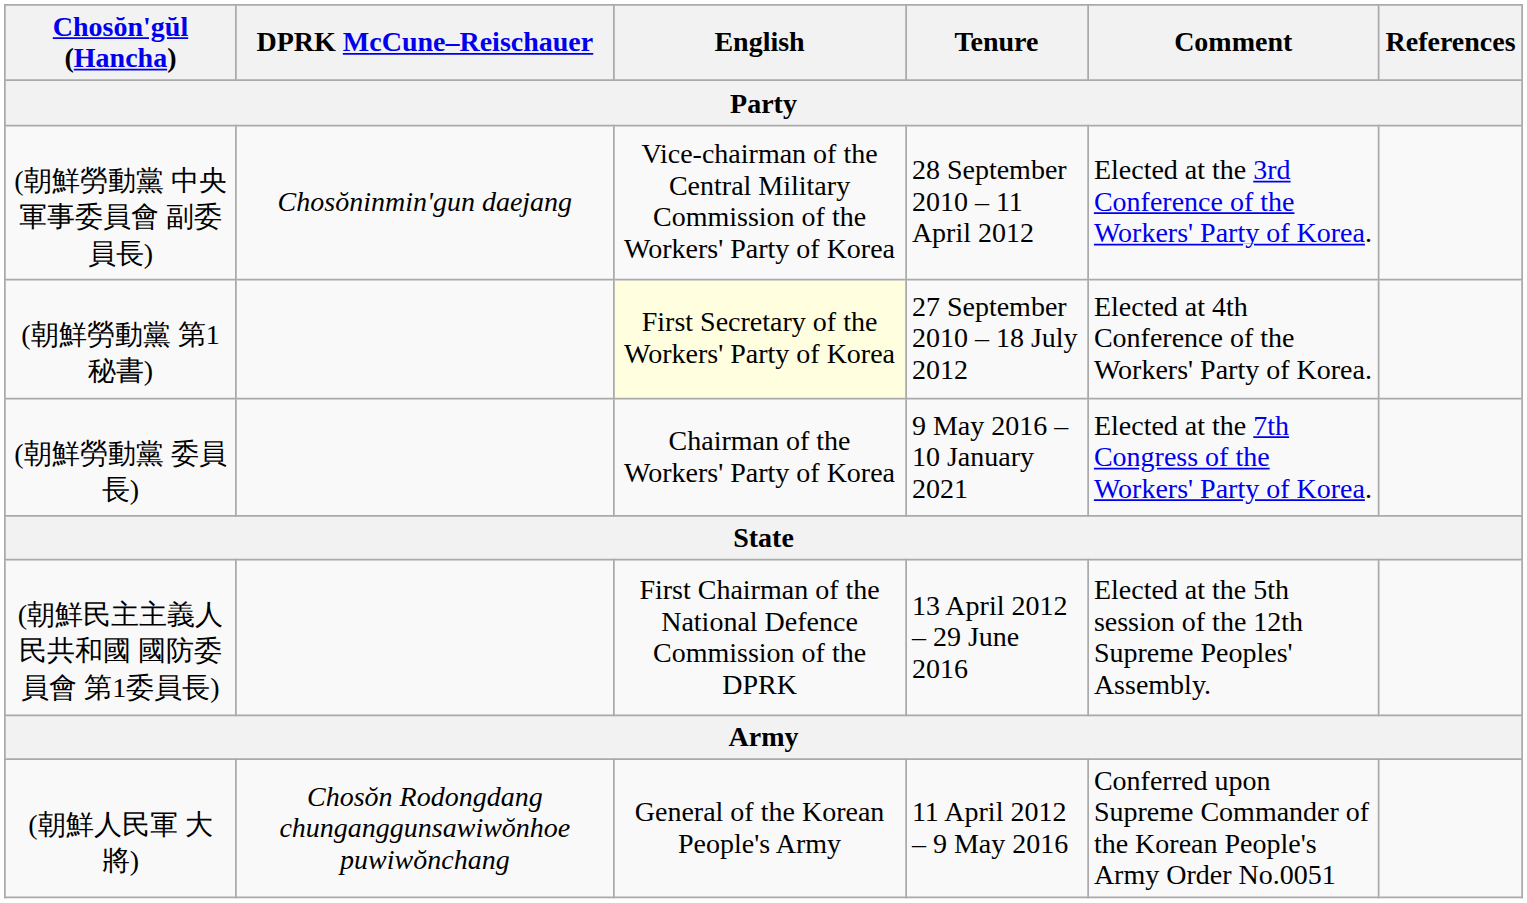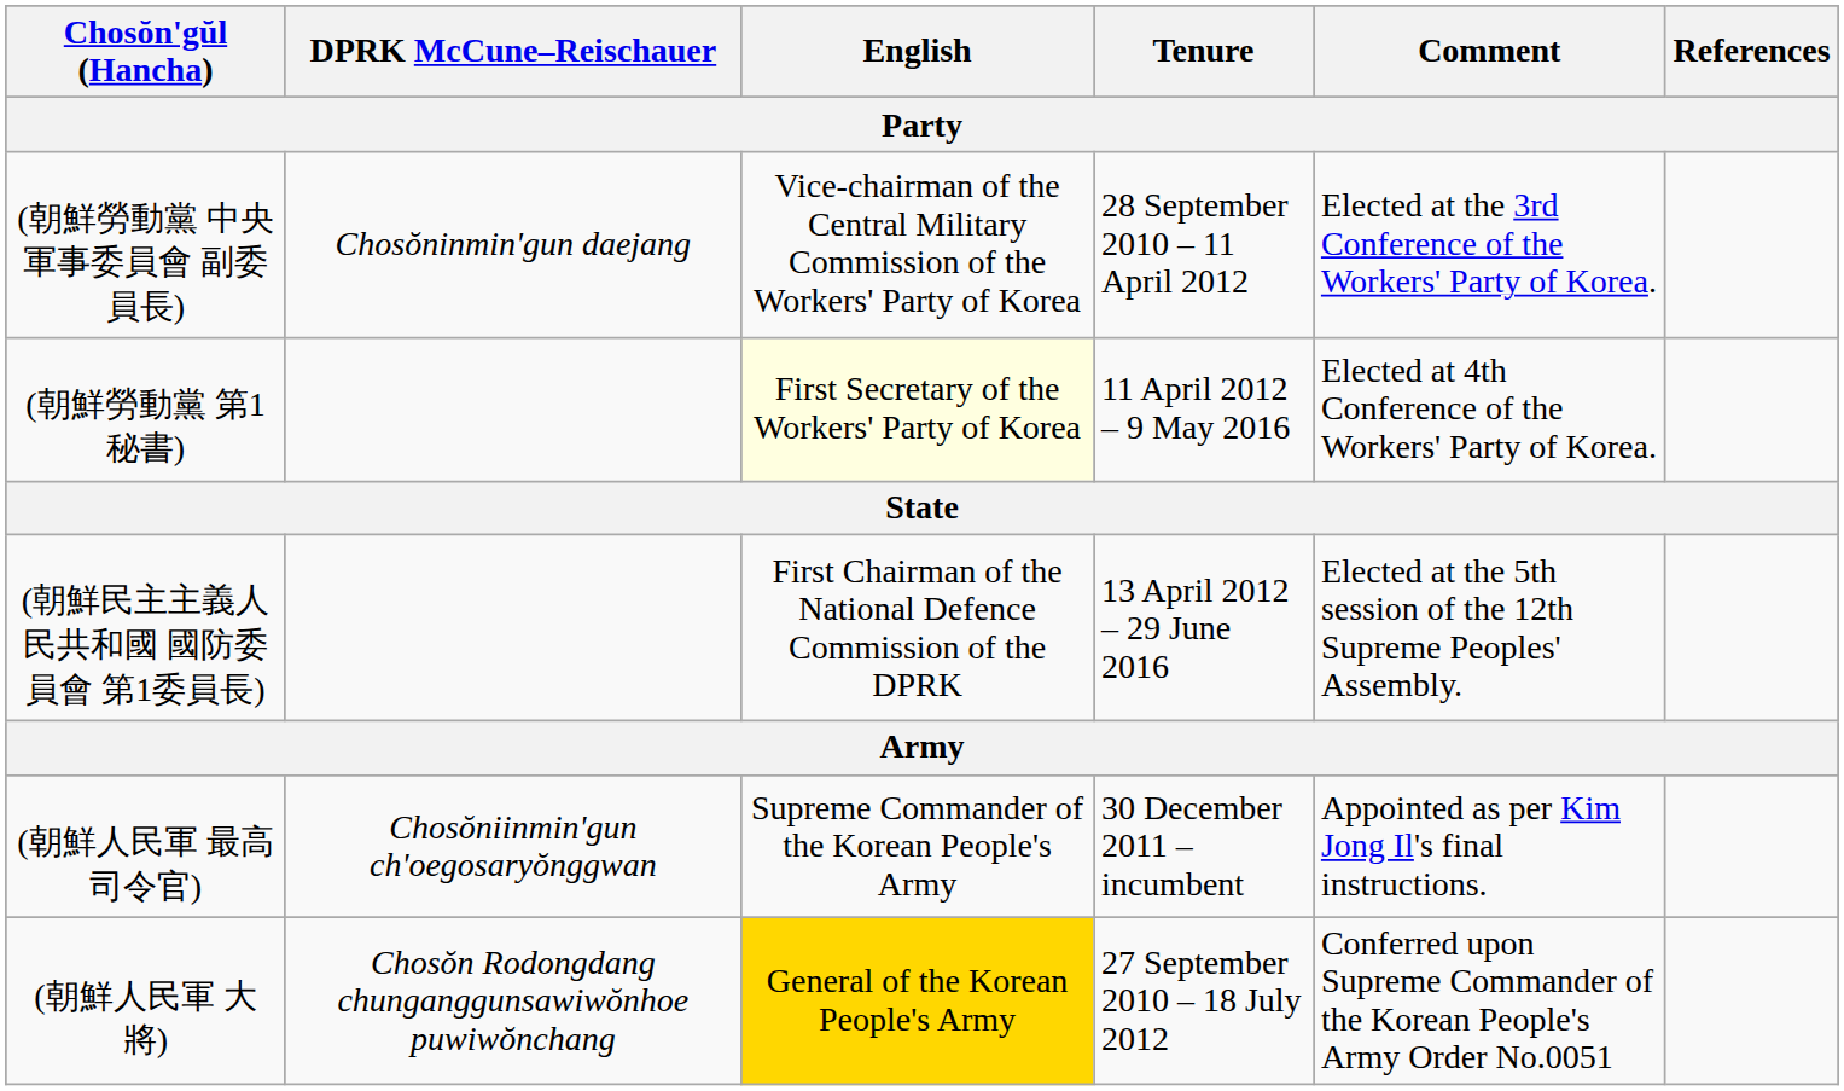 <table class="wikitable sortable">
 <tr>
 <th><a href='#'>Chosŏn'gŭl</a> (<a href='#'>Hancha</a>)</th>
 <th>DPRK <a href='#'>McCune–Reischauer</a></th>
 <th>English</th>
 <th>Tenure</th>
 <th>Comment</th>
 <th class="unsortable">References</th>
 </tr>
 <tr>
 <th colspan="6">Party</th>
 </tr>
 <tr>
 <td align="center"><br>(朝鮮勞動黨 中央軍事委員會 副委員長)</td>
 <td align="center"><em>Chosŏninmin'gun daejang</em></td>
 <td align="center">Vice-chairman of the Central Military Commission of the Workers' Party of Korea</td>
 <td>28 September 2010 – 11 April 2012</td>
 <td>Elected at the <a href='#'>3rd Conference of the Workers' Party of Korea</a>.</td>
 <td></td>
 </tr>
 <tr>
 <td align="center"><br>(朝鮮勞動黨 第1秘書)</td>
 <td align="center"></td>
 <td align="center" style="background: lightyellow;">First Secretary of the Workers' Party of Korea</td>
-<td>27 September 2010 – 18 July 2012</td>
+<td>11 April 2012 – 9 May 2016</td>
 <td>Elected at 4th Conference of the Workers' Party of Korea.</td>
-<td></td>
-</tr>
-<tr>
-<td align="center"><br>(朝鮮勞動黨 委員長)</td>
-<td align="center"></td>
-<td align="center">Chairman of the Workers' Party of Korea</td>
-<td>9 May 2016 – 10 January 2021</td>
-<td>Elected at the <a href='#'>7th Congress of the Workers' Party of Korea</a>.</td>
 <td></td>
 </tr>
 <tr>
 <th colspan="6">State</th>
 </tr>
 <tr>
 <td align="center"><br>(朝鮮民主主義人民共和國 國防委員會 第1委員長)</td>
 <td align="center"></td>
 <td align="center">First Chairman of the National Defence Commission of the DPRK</td>
 <td>13 April 2012 – 29 June 2016</td>
 <td>Elected at the 5th session of the 12th Supreme Peoples' Assembly.</td>
 <td></td>
 </tr>
 <tr>
 <th colspan="6">Army</th>
 </tr>
 <tr>
+<td align="center"><br>(朝鮮人民軍 最高司令官)</td>
+<td align="center"><em>Chosŏniinmin'gun ch'oegosaryŏnggwan</em></td>
+<td align="center">Supreme Commander of the Korean People's Army</td>
+<td>30 December 2011 – incumbent</td>
+<td>Appointed as per <a href='#'>Kim Jong Il</a>'s final instructions.</td>
+<td></td>
+</tr>
+<tr>
 <td align="center"><br>(朝鮮人民軍 大將)</td>
 <td align="center"><em>Chosŏn Rodongdang chunganggunsawiwŏnhoe puwiwŏnchang</em></td>
-<td align="center">General of the Korean People's Army</td>
-<td>11 April 2012 – 9 May 2016</td>
+<td align="center" style="background: gold;">General of the Korean People's Army</td>
+<td>27 September 2010 – 18 July 2012</td>
 <td>Conferred upon Supreme Commander of the Korean People's Army Order No.0051</td>
 <td></td>
 </tr>
 </table>
